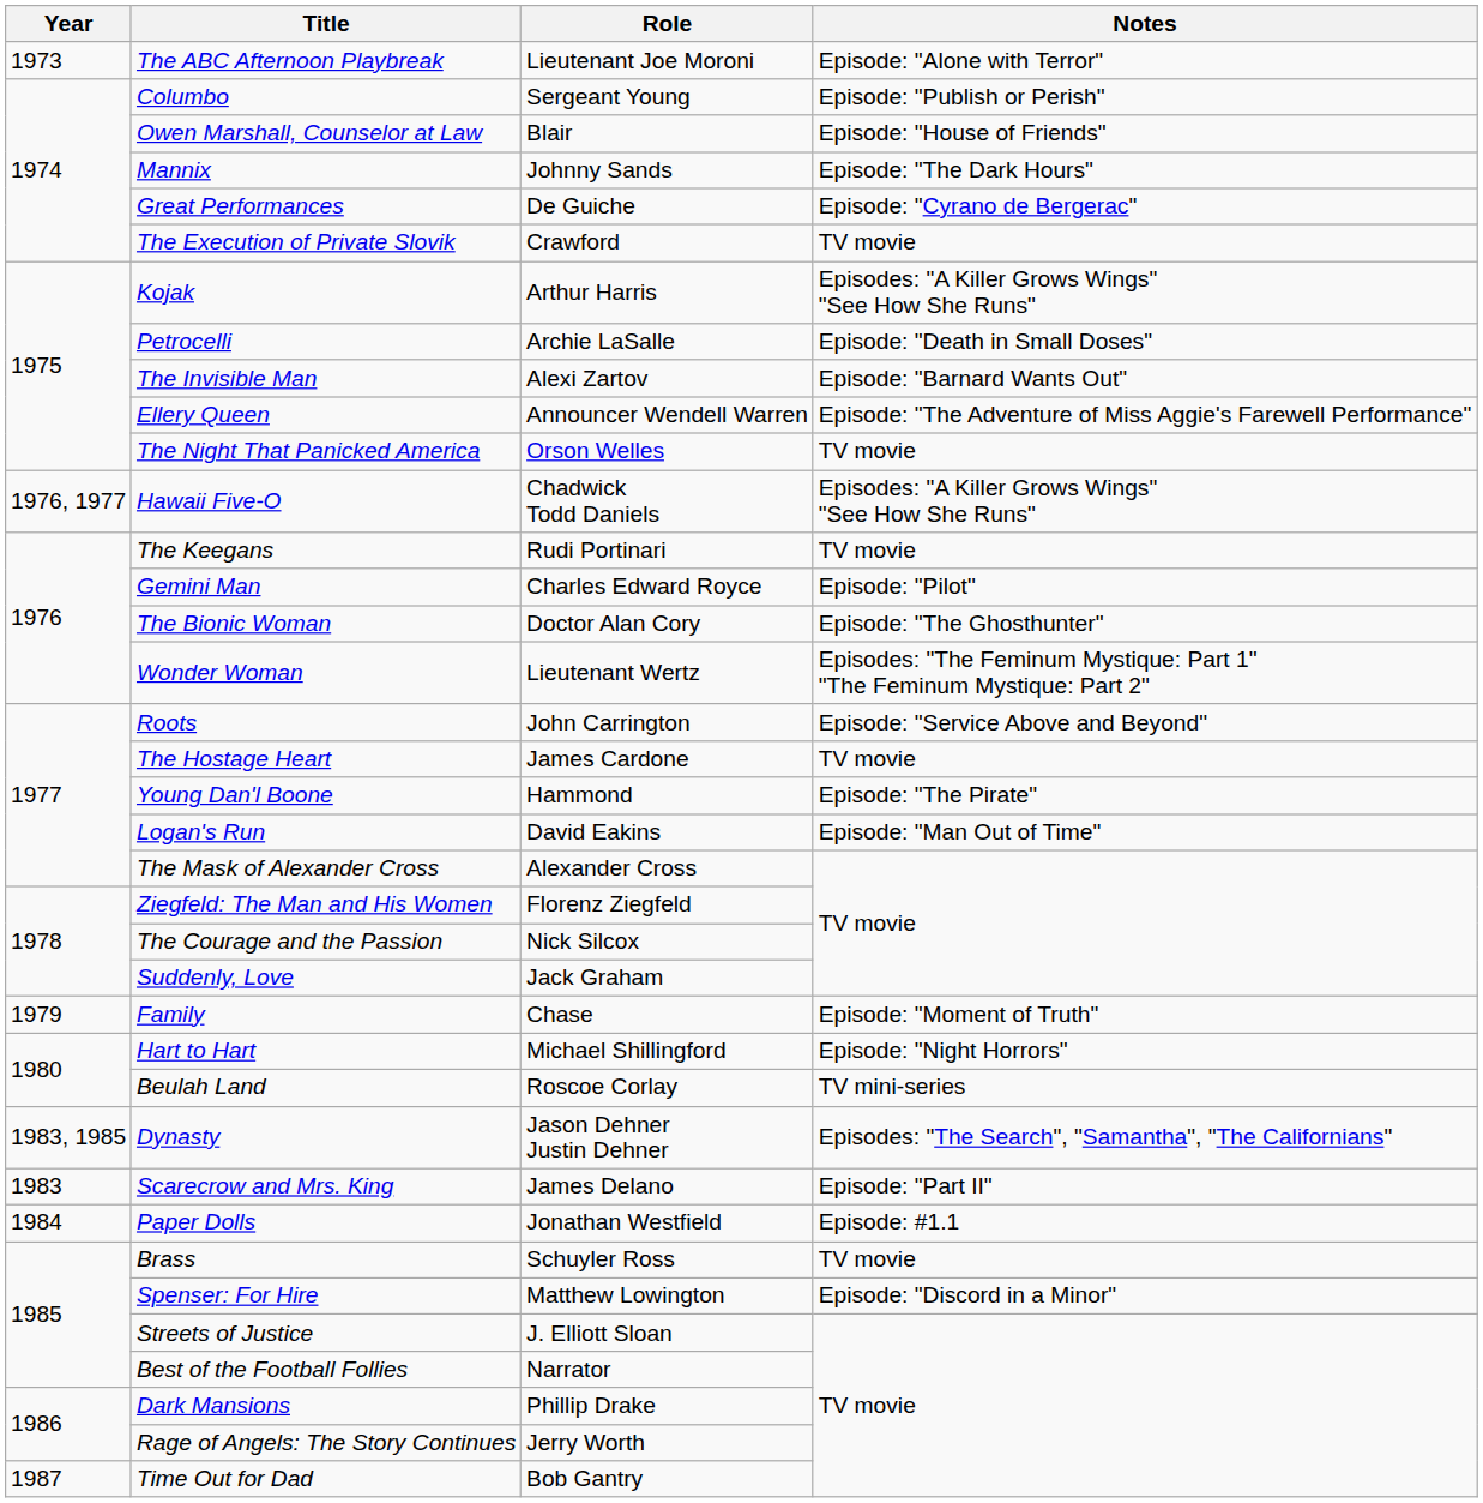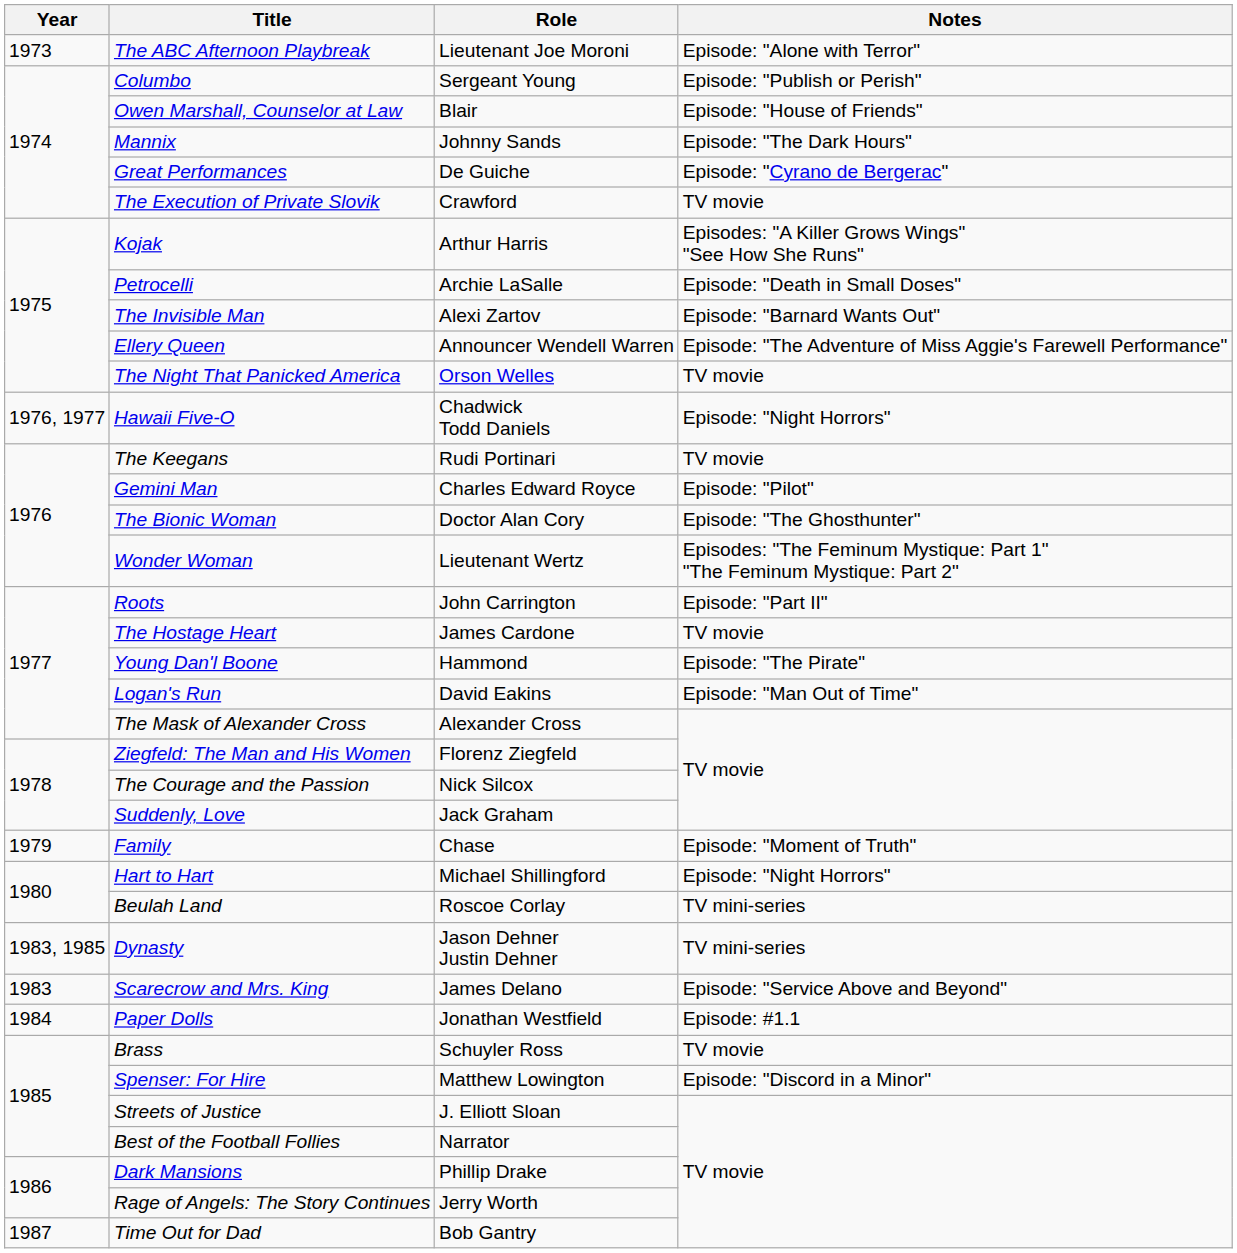 <table class="wikitable">
 <tr>
 <th>Year</th>
 <th>Title</th>
 <th>Role</th>
 <th>Notes</th>
 </tr>
 <tr>
 <td>1973</td>
 <td><em><a href='#'>The ABC Afternoon Playbreak</a></em></td>
 <td>Lieutenant Joe Moroni</td>
 <td>Episode: "Alone with Terror"</td>
 </tr>
 <tr>
 <td rowspan="5">1974</td>
 <td><em><a href='#'>Columbo</a></em></td>
 <td>Sergeant Young</td>
 <td>Episode: "Publish or Perish"</td>
 </tr>
 <tr>
 <td><em><a href='#'>Owen Marshall, Counselor at Law</a></em></td>
 <td>Blair</td>
 <td>Episode: "House of Friends"</td>
 </tr>
 <tr>
 <td><em><a href='#'>Mannix</a></em></td>
 <td>Johnny Sands</td>
 <td>Episode: "The Dark Hours"</td>
 </tr>
 <tr>
 <td><em><a href='#'>Great Performances</a></em></td>
 <td>De Guiche</td>
 <td>Episode: "<a href='#'>Cyrano de Bergerac</a>"</td>
 </tr>
 <tr>
 <td><em><a href='#'>The Execution of Private Slovik</a></em></td>
 <td>Crawford</td>
 <td>TV movie</td>
 </tr>
 <tr>
 <td rowspan="5">1975</td>
 <td><em><a href='#'>Kojak</a></em></td>
 <td>Arthur Harris</td>
 <td>Episodes: "A Killer Grows Wings"<br>"See How She Runs"</td>
 </tr>
 <tr>
 <td><em><a href='#'>Petrocelli</a></em></td>
 <td>Archie LaSalle</td>
 <td>Episode: "Death in Small Doses"</td>
 </tr>
 <tr>
 <td><em><a href='#'>The Invisible Man</a></em></td>
 <td>Alexi Zartov</td>
 <td>Episode: "Barnard Wants Out"</td>
 </tr>
 <tr>
 <td><em><a href='#'>Ellery Queen</a></em></td>
 <td>Announcer Wendell Warren</td>
 <td>Episode: "The Adventure of Miss Aggie's Farewell Performance"</td>
 </tr>
 <tr>
 <td><em><a href='#'>The Night That Panicked America</a></em></td>
 <td><a href='#'>Orson Welles</a></td>
 <td>TV movie</td>
 </tr>
 <tr>
 <td>1976, 1977</td>
 <td><em><a href='#'>Hawaii Five-O</a></em></td>
 <td>Chadwick<br>Todd Daniels</td>
-<td>Episodes: "A Killer Grows Wings"<br>"See How She Runs"</td>
+<td>Episode: "Night Horrors"</td>
 </tr>
 <tr>
 <td rowspan="4">1976</td>
 <td><em>The Keegans</em></td>
 <td>Rudi Portinari</td>
 <td>TV movie</td>
 </tr>
 <tr>
 <td><em><a href='#'>Gemini Man</a></em></td>
 <td>Charles Edward Royce</td>
 <td>Episode: "Pilot"</td>
 </tr>
 <tr>
 <td><em><a href='#'>The Bionic Woman</a></em></td>
 <td>Doctor Alan Cory</td>
 <td>Episode: "The Ghosthunter"</td>
 </tr>
 <tr>
 <td><em><a href='#'>Wonder Woman</a></em></td>
 <td>Lieutenant Wertz</td>
 <td>Episodes: "The Feminum Mystique: Part 1"<br>"The Feminum Mystique: Part 2"</td>
 </tr>
 <tr>
 <td rowspan="5">1977</td>
 <td><em><a href='#'>Roots</a></em></td>
 <td>John Carrington</td>
-<td>Episode: "Service Above and Beyond"</td>
+<td>Episode: "Part II"</td>
 </tr>
 <tr>
 <td><em><a href='#'>The Hostage Heart</a></em></td>
 <td>James Cardone</td>
 <td>TV movie</td>
 </tr>
 <tr>
 <td><em><a href='#'>Young Dan'l Boone</a></em></td>
 <td>Hammond</td>
 <td>Episode: "The Pirate"</td>
 </tr>
 <tr>
 <td><em><a href='#'>Logan's Run</a></em></td>
 <td>David Eakins</td>
 <td>Episode: "Man Out of Time"</td>
 </tr>
 <tr>
 <td><em>The Mask of Alexander Cross</em></td>
 <td>Alexander Cross</td>
 <td rowspan="4">TV movie</td>
 </tr>
 <tr>
 <td rowspan="3">1978</td>
 <td><em><a href='#'>Ziegfeld: The Man and His Women</a></em></td>
 <td>Florenz Ziegfeld</td>
 </tr>
 <tr>
 <td><em>The Courage and the Passion</em></td>
 <td>Nick Silcox</td>
 </tr>
 <tr>
 <td><em><a href='#'>Suddenly, Love</a></em></td>
 <td>Jack Graham</td>
 </tr>
 <tr>
 <td>1979</td>
 <td><em><a href='#'>Family</a></em></td>
 <td>Chase</td>
 <td>Episode: "Moment of Truth"</td>
 </tr>
 <tr>
 <td rowspan="2">1980</td>
 <td><em><a href='#'>Hart to Hart</a></em></td>
 <td>Michael Shillingford</td>
 <td>Episode: "Night Horrors"</td>
 </tr>
 <tr>
 <td><em>Beulah Land</em></td>
 <td>Roscoe Corlay</td>
 <td>TV mini-series</td>
 </tr>
 <tr>
 <td>1983, 1985</td>
 <td><em><a href='#'>Dynasty</a></em></td>
 <td>Jason Dehner<br>Justin Dehner</td>
-<td>Episodes: "<a href='#'>The Search</a>", "<a href='#'>Samantha</a>", "<a href='#'>The Californians</a>"</td>
+<td>TV mini-series</td>
 </tr>
 <tr>
 <td>1983</td>
 <td><em><a href='#'>Scarecrow and Mrs. King</a></em></td>
 <td>James Delano</td>
-<td>Episode: "Part II"</td>
+<td>Episode: "Service Above and Beyond"</td>
 </tr>
 <tr>
 <td>1984</td>
 <td><em><a href='#'>Paper Dolls</a></em></td>
 <td>Jonathan Westfield</td>
 <td>Episode: #1.1</td>
 </tr>
 <tr>
 <td rowspan="4">1985</td>
 <td><em>Brass</em></td>
 <td>Schuyler Ross</td>
 <td>TV movie</td>
 </tr>
 <tr>
 <td><em><a href='#'>Spenser: For Hire</a></em></td>
 <td>Matthew Lowington</td>
 <td>Episode: "Discord in a Minor"</td>
 </tr>
 <tr>
 <td><em>Streets of Justice</em></td>
 <td>J. Elliott Sloan</td>
 <td rowspan="5">TV movie</td>
 </tr>
 <tr>
 <td><em>Best of the Football Follies</em></td>
 <td>Narrator</td>
 </tr>
 <tr>
 <td rowspan="2">1986</td>
 <td><em><a href='#'>Dark Mansions</a></em></td>
 <td>Phillip Drake</td>
 </tr>
 <tr>
 <td><em>Rage of Angels: The Story Continues</em></td>
 <td>Jerry Worth</td>
 </tr>
 <tr>
 <td>1987</td>
 <td><em>Time Out for Dad</em></td>
 <td>Bob Gantry</td>
 </tr>
 </table>
